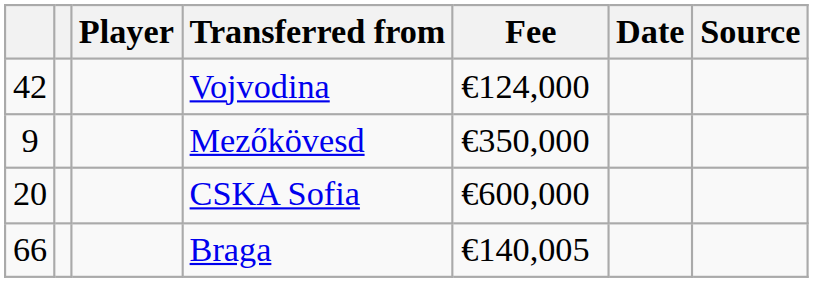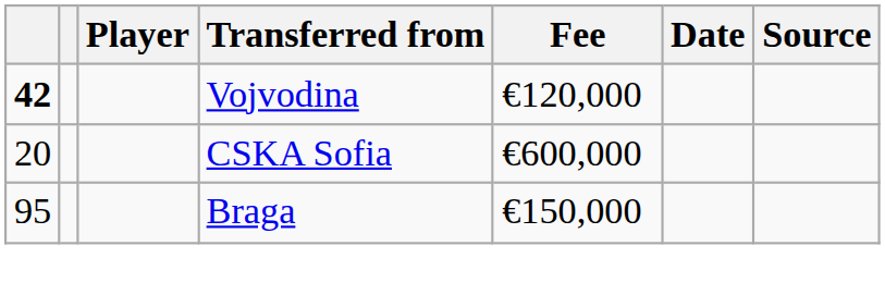 <table class="wikitable plainrowheaders sortable">
 <tr>
 <th></th>
 <th></th>
 <th scope=col>Player</th>
 <th>Transferred from</th>
 <th !scope=col; style="width: 65px;">Fee</th>
 <th scope=col>Date</th>
 <th scope=col>Source</th>
 </tr>
 <tr>
-<td align=center>42</td>
+<td align=center><strong>42</strong></td>
 <td align=center></td>
 <td></td>
 <td> <a href='#'>Vojvodina</a></td>
-<td>€124,000</td>
-<td></td>
-<td></td>
-</tr>
-<tr>
-<td align=center>9</td>
-<td align=center></td>
-<td></td>
-<td> <a href='#'>Mezőkövesd</a></td>
-<td>€350,000</td>
+<td>€120,000</td>
 <td></td>
 <td></td>
 </tr>
 <tr>
 <td align=center>20</td>
 <td align=center></td>
 <td></td>
 <td> <a href='#'>CSKA Sofia</a></td>
 <td>€600,000</td>
 <td></td>
 <td></td>
 </tr>
 <tr>
-<td align=center>66</td>
+<td align=center>95</td>
 <td align=center></td>
 <td></td>
 <td> <a href='#'>Braga</a></td>
-<td>€140,005</td>
+<td>€150,000</td>
 <td></td>
 <td></td>
 </tr>
 </table>
